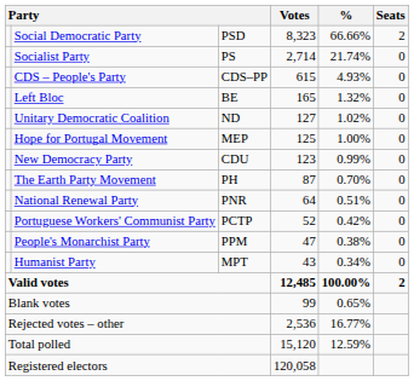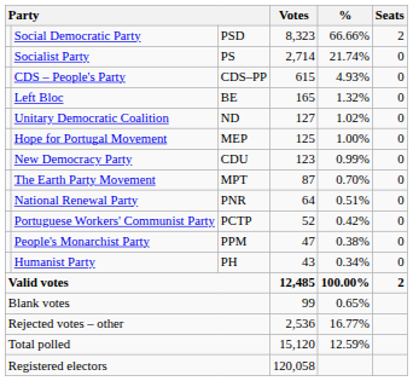 <table class="wikitable" border="1" style="text-align:right;">
 <tr>
 <th style="text-align:left;" colspan=3>Party</th>
 <th align=center width="50">Votes</th>
 <th align=center width="50">%</th>
 <th align=center>Seats</th>
 </tr>
 <tr>
 <td></td>
 <td align=left><a href='#'>Social Democratic Party</a></td>
 <td align=left>PSD</td>
 <td>8,323</td>
 <td>66.66%</td>
 <td>2</td>
 </tr>
 <tr>
 <td></td>
 <td align=left><a href='#'>Socialist Party</a></td>
 <td align=left>PS</td>
 <td>2,714</td>
 <td>21.74%</td>
 <td>0</td>
 </tr>
 <tr>
 <td></td>
 <td align=left><a href='#'>CDS – People's Party</a></td>
 <td align=left style="white-space: nowrap;">CDS–PP</td>
 <td>615</td>
 <td>4.93%</td>
 <td>0</td>
 </tr>
 <tr>
 <td></td>
 <td align=left><a href='#'>Left Bloc</a></td>
 <td align=left>BE</td>
 <td>165</td>
 <td>1.32%</td>
 <td>0</td>
 </tr>
 <tr>
 <td></td>
 <td align=left style="white-space: nowrap;"><a href='#'>Unitary Democratic Coalition</a></td>
 <td align=left>ND</td>
 <td>127</td>
 <td>1.02%</td>
 <td>0</td>
 </tr>
 <tr>
 <td></td>
 <td align=left><a href='#'>Hope for Portugal Movement</a></td>
 <td align=left>MEP</td>
 <td>125</td>
 <td>1.00%</td>
 <td>0</td>
 </tr>
 <tr>
 <td></td>
 <td align=left><a href='#'>New Democracy Party</a></td>
 <td align=left>CDU</td>
 <td>123</td>
 <td>0.99%</td>
 <td>0</td>
 </tr>
 <tr>
 <td></td>
 <td align=left><a href='#'>The Earth Party Movement</a></td>
-<td align=left>PH</td>
+<td align=left>MPT</td>
 <td>87</td>
 <td>0.70%</td>
 <td>0</td>
 </tr>
 <tr>
 <td></td>
 <td align=left><a href='#'>National Renewal Party</a></td>
 <td align=left>PNR</td>
 <td>64</td>
 <td>0.51%</td>
 <td>0</td>
 </tr>
 <tr>
 <td></td>
 <td align=left><a href='#'>Portuguese Workers' Communist Party</a></td>
 <td align=left>PCTP</td>
 <td>52</td>
 <td>0.42%</td>
 <td>0</td>
 </tr>
 <tr>
 <td></td>
 <td align=left><a href='#'>People's Monarchist Party</a></td>
 <td align=left>PPM</td>
 <td>47</td>
 <td>0.38%</td>
 <td>0</td>
 </tr>
 <tr>
 <td></td>
 <td align=left><a href='#'>Humanist Party</a></td>
-<td align=left>MPT</td>
+<td align=left>PH</td>
 <td>43</td>
 <td>0.34%</td>
 <td>0</td>
 </tr>
 <tr style="font-weight:bold">
 <td align=left colspan=3>Valid votes</td>
 <td>12,485</td>
 <td>100.00%</td>
 <td>2</td>
 </tr>
 <tr>
 <td align=left colspan=3>Blank votes</td>
 <td>99</td>
 <td>0.65%</td>
 <td></td>
 </tr>
 <tr>
 <td align=left colspan=3>Rejected votes – other</td>
 <td>2,536</td>
 <td>16.77%</td>
 <td></td>
 </tr>
 <tr>
 <td align=left colspan=3>Total polled</td>
 <td>15,120</td>
 <td>12.59%</td>
 <td></td>
 </tr>
 <tr>
 <td align=left colspan=3>Registered electors</td>
 <td>120,058</td>
 <td></td>
 <td></td>
 </tr>
 </table>
